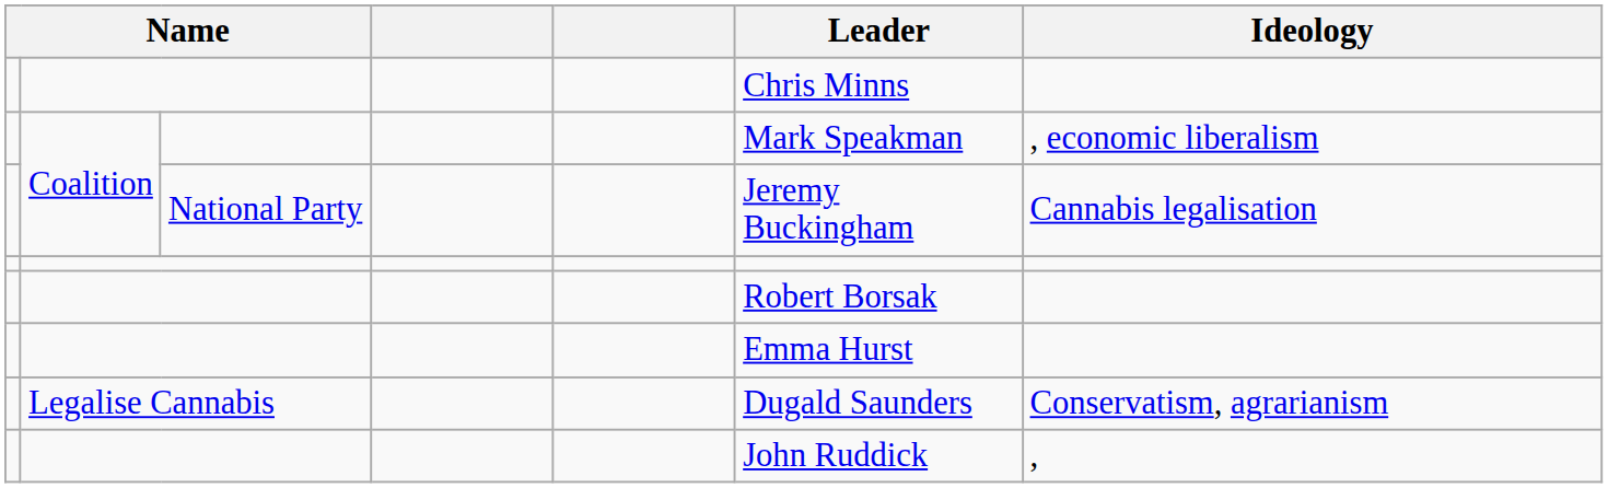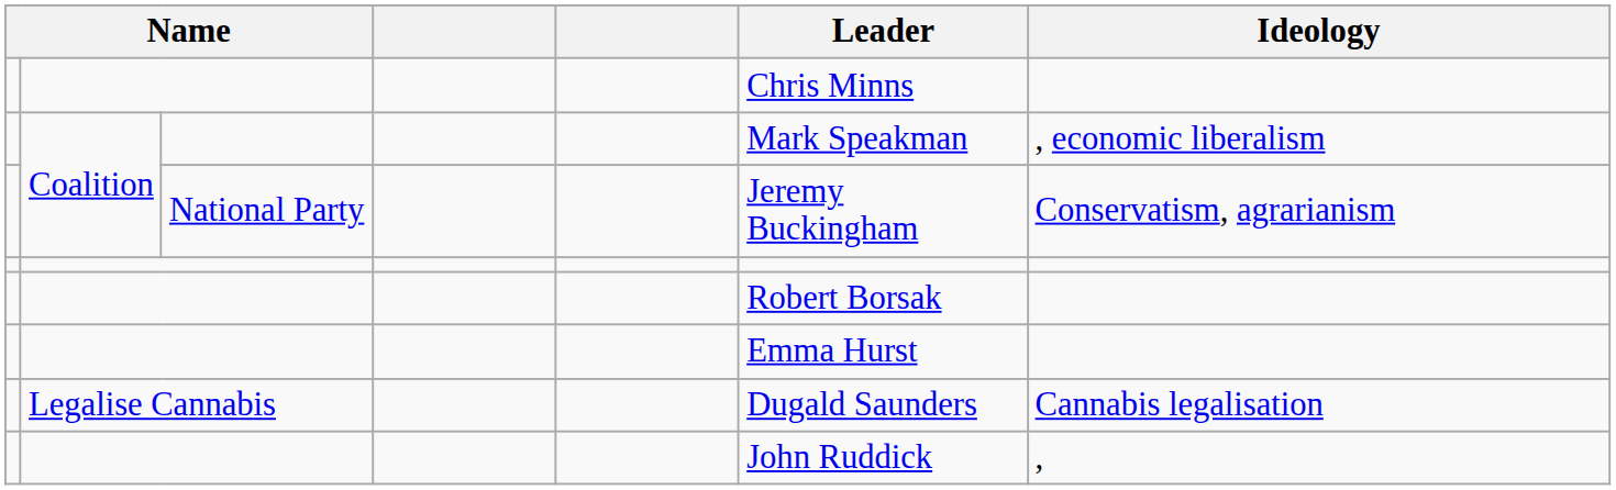 <table class="wikitable">
 <tr>
 <th colspan="3" width="10px">Name</th>
 <th width="80px"></th>
 <th width="80px"></th>
 <th width=130px>Leader</th>
 <th width=270px>Ideology</th>
 </tr>
 <tr>
 <td></td>
 <td colspan="2"></td>
 <td></td>
 <td></td>
 <td><a href='#'>Chris Minns</a></td>
 <td></td>
 </tr>
 <tr>
 <td></td>
 <td rowspan="2"><a href='#'>Coalition</a></td>
 <td></td>
 <td></td>
 <td></td>
 <td><a href='#'>Mark Speakman</a></td>
 <td>, <a href='#'>economic liberalism</a></td>
 </tr>
 <tr>
 <td></td>
 <td><a href='#'>National Party</a></td>
 <td></td>
 <td></td>
 <td><a href='#'>Jeremy Buckingham</a></td>
-<td><a href='#'>Cannabis legalisation</a></td>
+<td><a href='#'>Conservatism</a>, <a href='#'>agrarianism</a></td>
 </tr>
 <tr>
 <td></td>
 <td colspan="2"></td>
 <td></td>
 <td></td>
 <td></td>
 <td></td>
 </tr>
 <tr>
 <td></td>
 <td colspan="2"></td>
 <td></td>
 <td></td>
 <td><a href='#'>Robert Borsak</a></td>
 <td></td>
 </tr>
 <tr>
 <td></td>
 <td colspan="2"></td>
 <td></td>
 <td></td>
 <td><a href='#'>Emma Hurst</a></td>
 <td></td>
 </tr>
 <tr>
 <td></td>
 <td colspan="2"><a href='#'>Legalise Cannabis</a></td>
 <td></td>
 <td></td>
 <td><a href='#'>Dugald Saunders</a></td>
-<td><a href='#'>Conservatism</a>, <a href='#'>agrarianism</a></td>
+<td><a href='#'>Cannabis legalisation</a></td>
 </tr>
 <tr>
 <td></td>
 <td colspan="2"></td>
 <td></td>
 <td></td>
 <td><a href='#'>John Ruddick</a></td>
 <td>, </td>
 </tr>
 </table>
